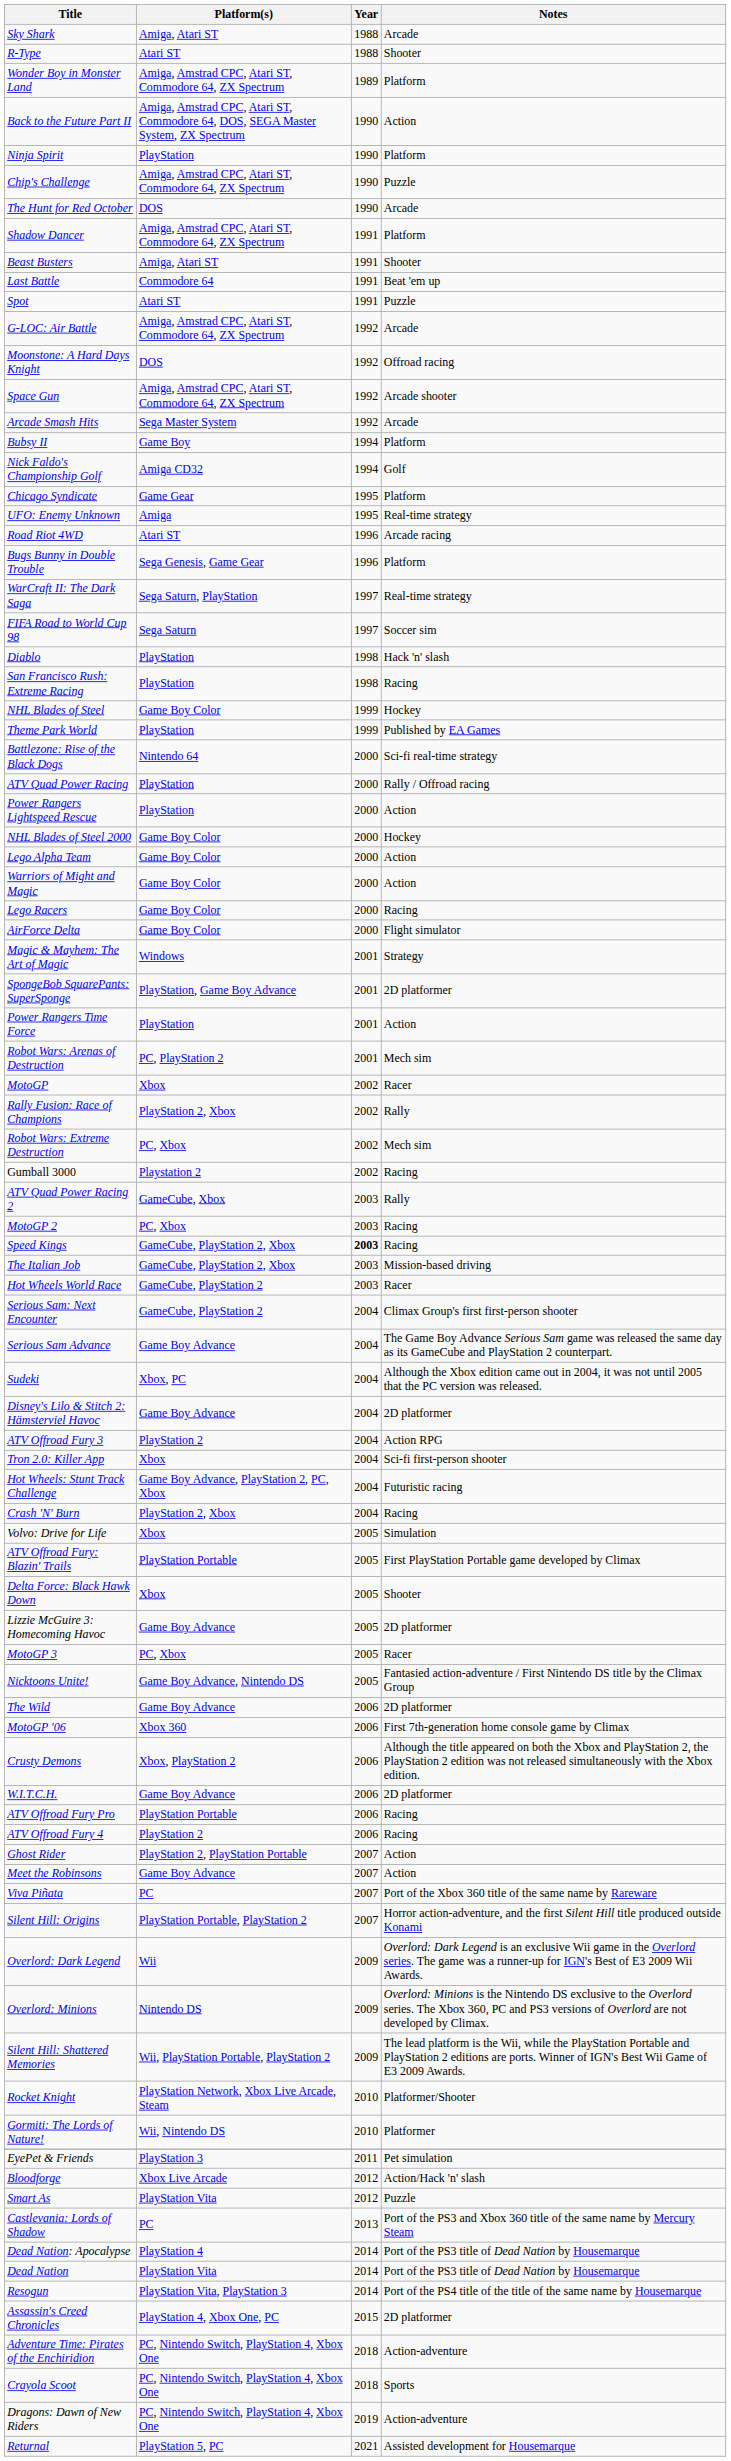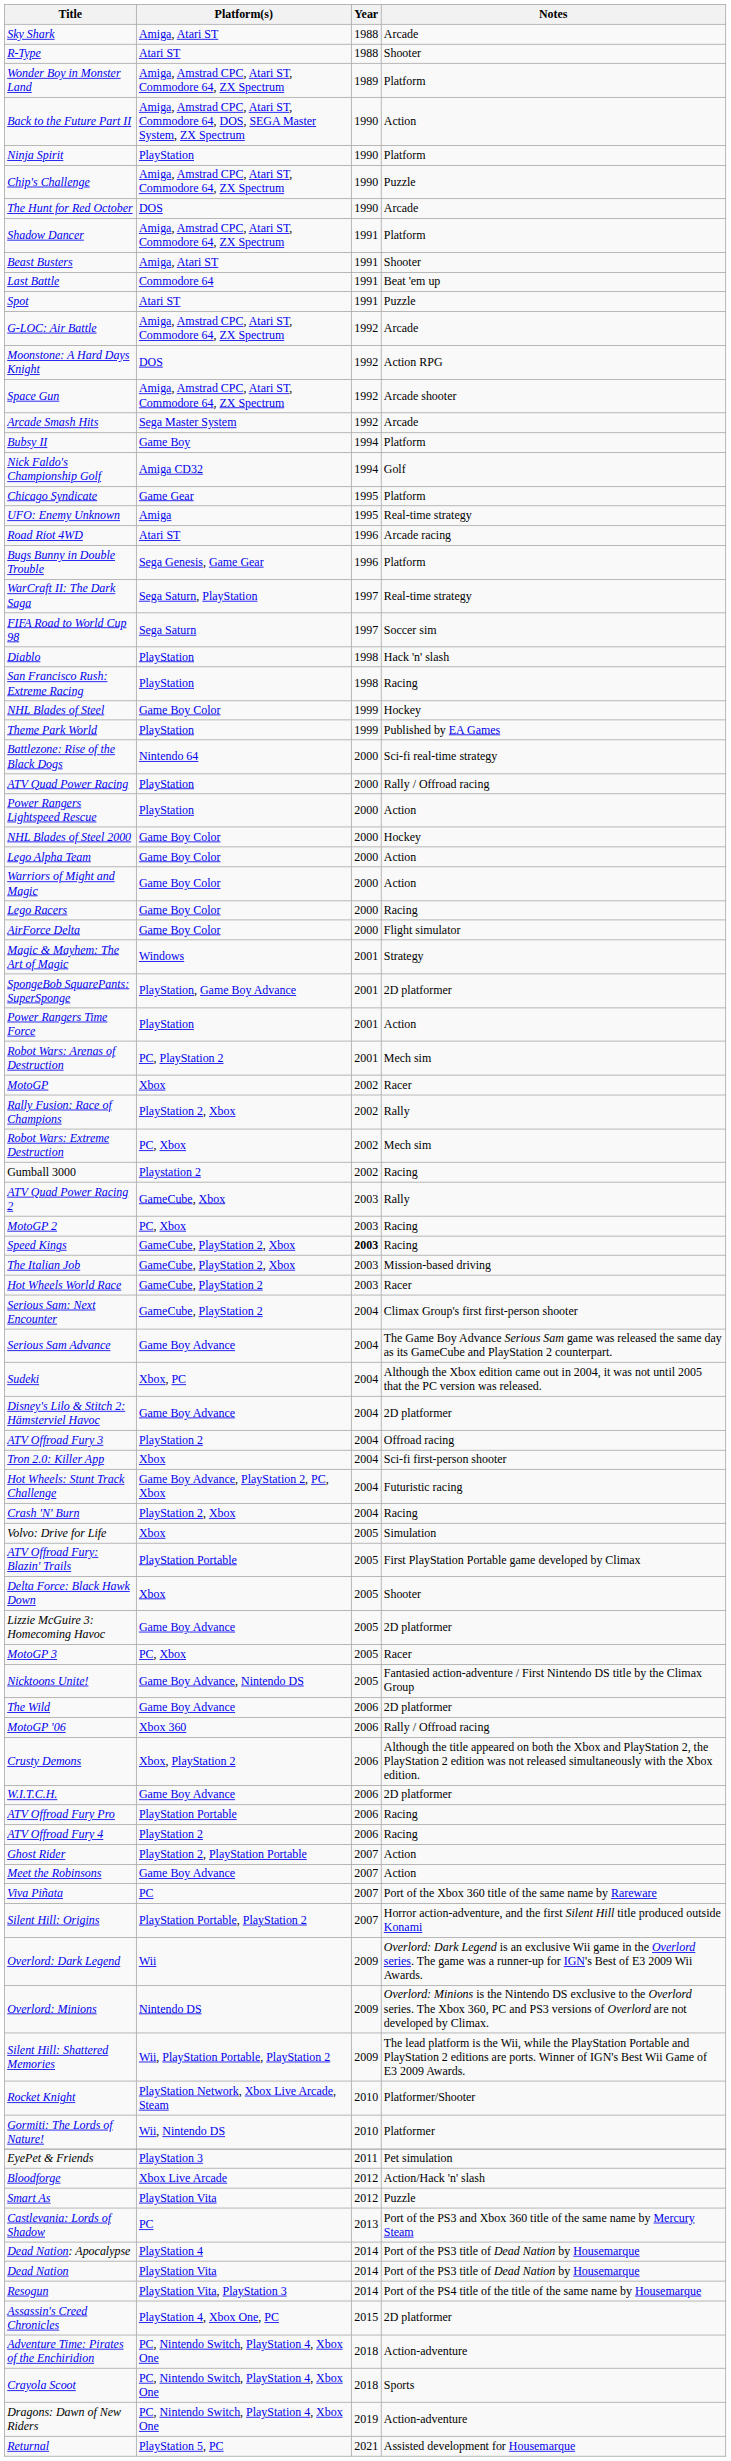 <table class="wikitable sortable" style="font-size: 90%;">
 <tr>
 <th>Title</th>
 <th>Platform(s)</th>
 <th>Year</th>
 <th>Notes</th>
 </tr>
 <tr>
 <td><em><a href='#'>Sky Shark</a></em></td>
 <td><a href='#'>Amiga</a>, <a href='#'>Atari ST</a></td>
 <td>1988</td>
 <td>Arcade</td>
 </tr>
 <tr>
 <td><em><a href='#'>R-Type</a></em></td>
 <td><a href='#'>Atari ST</a></td>
 <td>1988</td>
 <td>Shooter</td>
 </tr>
 <tr>
 <td><em><a href='#'>Wonder Boy in Monster Land</a></em></td>
 <td><a href='#'>Amiga</a>, <a href='#'>Amstrad CPC</a>, <a href='#'>Atari ST</a>, <a href='#'>Commodore 64</a>, <a href='#'>ZX Spectrum</a></td>
 <td>1989</td>
 <td>Platform</td>
 </tr>
 <tr>
 <td><em><a href='#'>Back to the Future Part II</a></em></td>
 <td><a href='#'>Amiga</a>, <a href='#'>Amstrad CPC</a>, <a href='#'>Atari ST</a>, <a href='#'>Commodore 64</a>, <a href='#'>DOS</a>, <a href='#'>SEGA Master System</a>, <a href='#'>ZX Spectrum</a></td>
 <td>1990</td>
 <td>Action</td>
 </tr>
 <tr>
 <td><em><a href='#'>Ninja Spirit</a></em></td>
 <td><a href='#'>PlayStation</a></td>
 <td>1990</td>
 <td>Platform</td>
 </tr>
 <tr>
 <td><em><a href='#'>Chip's Challenge</a></em></td>
 <td><a href='#'>Amiga</a>, <a href='#'>Amstrad CPC</a>, <a href='#'>Atari ST</a>, <a href='#'>Commodore 64</a>, <a href='#'>ZX Spectrum</a></td>
 <td>1990</td>
 <td>Puzzle</td>
 </tr>
 <tr>
 <td><em><a href='#'>The Hunt for Red October</a></em></td>
 <td><a href='#'>DOS</a></td>
 <td>1990</td>
 <td>Arcade</td>
 </tr>
 <tr>
 <td><em><a href='#'>Shadow Dancer</a></em></td>
 <td><a href='#'>Amiga</a>, <a href='#'>Amstrad CPC</a>, <a href='#'>Atari ST</a>, <a href='#'>Commodore 64</a>, <a href='#'>ZX Spectrum</a></td>
 <td>1991</td>
 <td>Platform</td>
 </tr>
 <tr>
 <td><em><a href='#'>Beast Busters</a></em></td>
 <td><a href='#'>Amiga</a>, <a href='#'>Atari ST</a></td>
 <td>1991</td>
 <td>Shooter</td>
 </tr>
 <tr>
 <td><em><a href='#'>Last Battle</a></em></td>
 <td><a href='#'>Commodore 64</a></td>
 <td>1991</td>
 <td>Beat 'em up</td>
 </tr>
 <tr>
 <td><em><a href='#'>Spot</a></em></td>
 <td><a href='#'>Atari ST</a></td>
 <td>1991</td>
 <td>Puzzle</td>
 </tr>
 <tr>
 <td><em><a href='#'>G-LOC: Air Battle</a></em></td>
 <td><a href='#'>Amiga</a>, <a href='#'>Amstrad CPC</a>, <a href='#'>Atari ST</a>, <a href='#'>Commodore 64</a>, <a href='#'>ZX Spectrum</a></td>
 <td>1992</td>
 <td>Arcade</td>
 </tr>
 <tr>
 <td><em><a href='#'>Moonstone: A Hard Days Knight</a></em></td>
 <td><a href='#'>DOS</a></td>
 <td>1992</td>
-<td>Offroad racing</td>
+<td>Action RPG</td>
 </tr>
 <tr>
 <td><em><a href='#'>Space Gun</a></em></td>
 <td><a href='#'>Amiga</a>, <a href='#'>Amstrad CPC</a>, <a href='#'>Atari ST</a>, <a href='#'>Commodore 64</a>, <a href='#'>ZX Spectrum</a></td>
 <td>1992</td>
 <td>Arcade shooter</td>
 </tr>
 <tr>
 <td><em><a href='#'>Arcade Smash Hits</a></em></td>
 <td><a href='#'>Sega Master System</a></td>
 <td>1992</td>
 <td>Arcade</td>
 </tr>
 <tr>
 <td><em><a href='#'>Bubsy II</a></em></td>
 <td><a href='#'>Game Boy</a></td>
 <td>1994</td>
 <td>Platform</td>
 </tr>
 <tr>
 <td><em><a href='#'>Nick Faldo's Championship Golf</a></em></td>
 <td><a href='#'>Amiga CD32</a></td>
 <td>1994</td>
 <td>Golf</td>
 </tr>
 <tr>
 <td><em><a href='#'>Chicago Syndicate</a></em></td>
 <td><a href='#'>Game Gear</a></td>
 <td>1995</td>
 <td>Platform</td>
 </tr>
 <tr>
 <td><em><a href='#'>UFO: Enemy Unknown</a></em></td>
 <td><a href='#'>Amiga</a></td>
 <td>1995</td>
 <td>Real-time strategy</td>
 </tr>
 <tr>
 <td><em><a href='#'>Road Riot 4WD</a></em></td>
 <td><a href='#'>Atari ST</a></td>
 <td>1996</td>
 <td>Arcade racing</td>
 </tr>
 <tr>
 <td><em><a href='#'>Bugs Bunny in Double Trouble</a></em></td>
 <td><a href='#'>Sega Genesis</a>, <a href='#'>Game Gear</a></td>
 <td>1996</td>
 <td>Platform</td>
 </tr>
 <tr>
 <td><em><a href='#'>WarCraft II: The Dark Saga</a></em></td>
 <td><a href='#'>Sega Saturn</a>, <a href='#'>PlayStation</a></td>
 <td>1997</td>
 <td>Real-time strategy</td>
 </tr>
 <tr>
 <td><em><a href='#'>FIFA Road to World Cup 98</a></em></td>
 <td><a href='#'>Sega Saturn</a></td>
 <td>1997</td>
 <td>Soccer sim</td>
 </tr>
 <tr>
 <td><em><a href='#'>Diablo</a></em></td>
 <td><a href='#'>PlayStation</a></td>
 <td>1998</td>
 <td>Hack 'n' slash</td>
 </tr>
 <tr>
 <td><em><a href='#'>San Francisco Rush: Extreme Racing</a></em></td>
 <td><a href='#'>PlayStation</a></td>
 <td>1998</td>
 <td>Racing</td>
 </tr>
 <tr>
 <td><em><a href='#'>NHL Blades of Steel</a></em></td>
 <td><a href='#'>Game Boy Color</a></td>
 <td>1999</td>
 <td>Hockey</td>
 </tr>
 <tr>
 <td><em><a href='#'>Theme Park World</a></em></td>
 <td><a href='#'>PlayStation</a></td>
 <td>1999</td>
 <td>Published by <a href='#'>EA Games</a></td>
 </tr>
 <tr>
 <td><em><a href='#'>Battlezone: Rise of the Black Dogs</a></em></td>
 <td><a href='#'>Nintendo 64</a></td>
 <td>2000</td>
 <td>Sci-fi real-time strategy</td>
 </tr>
 <tr>
 <td><em><a href='#'>ATV Quad Power Racing</a></em></td>
 <td><a href='#'>PlayStation</a></td>
 <td>2000</td>
 <td>Rally / Offroad racing</td>
 </tr>
 <tr>
 <td><em><a href='#'>Power Rangers Lightspeed Rescue</a></em></td>
 <td><a href='#'>PlayStation</a></td>
 <td>2000</td>
 <td>Action</td>
 </tr>
 <tr>
 <td><em><a href='#'>NHL Blades of Steel 2000</a></em></td>
 <td><a href='#'>Game Boy Color</a></td>
 <td>2000</td>
 <td>Hockey</td>
 </tr>
 <tr>
 <td><em><a href='#'>Lego Alpha Team</a></em></td>
 <td><a href='#'>Game Boy Color</a></td>
 <td>2000</td>
 <td>Action</td>
 </tr>
 <tr>
 <td><em><a href='#'>Warriors of Might and Magic</a></em></td>
 <td><a href='#'>Game Boy Color</a></td>
 <td>2000</td>
 <td>Action</td>
 </tr>
 <tr>
 <td><em><a href='#'>Lego Racers</a></em></td>
 <td><a href='#'>Game Boy Color</a></td>
 <td>2000</td>
 <td>Racing</td>
 </tr>
 <tr>
 <td><em><a href='#'>AirForce Delta</a></em></td>
 <td><a href='#'>Game Boy Color</a></td>
 <td>2000</td>
 <td>Flight simulator</td>
 </tr>
 <tr>
 <td><em><a href='#'>Magic & Mayhem: The Art of Magic</a></em></td>
 <td><a href='#'>Windows</a></td>
 <td>2001</td>
 <td>Strategy</td>
 </tr>
 <tr>
 <td><em><a href='#'>SpongeBob SquarePants: SuperSponge</a></em></td>
 <td><a href='#'>PlayStation</a>, <a href='#'>Game Boy Advance</a></td>
 <td>2001</td>
 <td>2D platformer</td>
 </tr>
 <tr>
 <td><em><a href='#'>Power Rangers Time Force</a></em></td>
 <td><a href='#'>PlayStation</a></td>
 <td>2001</td>
 <td>Action</td>
 </tr>
 <tr>
 <td><em><a href='#'>Robot Wars: Arenas of Destruction</a></em></td>
 <td><a href='#'>PC</a>, <a href='#'>PlayStation 2</a></td>
 <td>2001</td>
 <td>Mech sim</td>
 </tr>
 <tr>
 <td><em><a href='#'>MotoGP</a></em></td>
 <td><a href='#'>Xbox</a></td>
 <td>2002</td>
 <td>Racer</td>
 </tr>
 <tr>
 <td><em><a href='#'>Rally Fusion: Race of Champions</a></em></td>
 <td><a href='#'>PlayStation 2</a>, <a href='#'>Xbox</a></td>
 <td>2002</td>
 <td>Rally</td>
 </tr>
 <tr>
 <td><em><a href='#'>Robot Wars: Extreme Destruction</a></em></td>
 <td><a href='#'>PC</a>, <a href='#'>Xbox</a></td>
 <td>2002</td>
 <td>Mech sim</td>
 </tr>
 <tr>
 <td>Gumball 3000</td>
 <td><a href='#'>Playstation 2</a></td>
 <td>2002</td>
 <td>Racing</td>
 </tr>
 <tr>
 <td><em><a href='#'>ATV Quad Power Racing 2</a></em></td>
 <td><a href='#'>GameCube</a>, <a href='#'>Xbox</a></td>
 <td>2003</td>
 <td>Rally</td>
 </tr>
 <tr>
 <td><em><a href='#'>MotoGP 2</a></em></td>
 <td><a href='#'>PC</a>, <a href='#'>Xbox</a></td>
 <td>2003</td>
 <td>Racing</td>
 </tr>
 <tr>
 <td><em><a href='#'>Speed Kings</a></em></td>
 <td><a href='#'>GameCube</a>, <a href='#'>PlayStation 2</a>, <a href='#'>Xbox</a></td>
 <td><strong>2003</strong></td>
 <td>Racing</td>
 </tr>
 <tr>
 <td><em><a href='#'>The Italian Job</a></em></td>
 <td><a href='#'>GameCube</a>, <a href='#'>PlayStation 2</a>, <a href='#'>Xbox</a></td>
 <td>2003</td>
 <td>Mission-based driving</td>
 </tr>
 <tr>
 <td><em><a href='#'>Hot Wheels World Race</a></em></td>
 <td><a href='#'>GameCube</a>, <a href='#'>PlayStation 2</a></td>
 <td>2003</td>
 <td>Racer</td>
 </tr>
 <tr>
 <td><em><a href='#'>Serious Sam: Next Encounter</a></em></td>
 <td><a href='#'>GameCube</a>, <a href='#'>PlayStation 2</a></td>
 <td>2004</td>
 <td>Climax Group's first first-person shooter</td>
 </tr>
 <tr>
 <td><em><a href='#'>Serious Sam Advance</a></em></td>
 <td><a href='#'>Game Boy Advance</a></td>
 <td>2004</td>
 <td>The Game Boy Advance <em>Serious Sam</em> game was released the same day as its GameCube and PlayStation 2 counterpart.</td>
 </tr>
 <tr>
 <td><em><a href='#'>Sudeki</a></em></td>
 <td><a href='#'>Xbox</a>, <a href='#'>PC</a></td>
 <td>2004</td>
 <td>Although the Xbox edition came out in 2004, it was not until 2005 that the PC version was released.</td>
 </tr>
 <tr>
 <td><em><a href='#'>Disney's Lilo & Stitch 2: Hämsterviel Havoc</a></em></td>
 <td><a href='#'>Game Boy Advance</a></td>
 <td>2004</td>
 <td>2D platformer</td>
 </tr>
 <tr>
 <td><em><a href='#'>ATV Offroad Fury 3</a></em></td>
 <td><a href='#'>PlayStation 2</a></td>
 <td>2004</td>
-<td>Action RPG</td>
+<td>Offroad racing</td>
 </tr>
 <tr>
 <td><em><a href='#'>Tron 2.0: Killer App</a></em></td>
 <td><a href='#'>Xbox</a></td>
 <td>2004</td>
 <td>Sci-fi first-person shooter</td>
 </tr>
 <tr>
 <td><em><a href='#'>Hot Wheels: Stunt Track Challenge</a></em></td>
 <td><a href='#'>Game Boy Advance</a>, <a href='#'>PlayStation 2</a>, <a href='#'>PC</a>, <a href='#'>Xbox</a></td>
 <td>2004</td>
 <td>Futuristic racing</td>
 </tr>
 <tr>
 <td><em><a href='#'>Crash 'N' Burn</a></em></td>
 <td><a href='#'>PlayStation 2</a>, <a href='#'>Xbox</a></td>
 <td>2004</td>
 <td>Racing</td>
 </tr>
 <tr>
 <td><em>Volvo: Drive for Life</em></td>
 <td><a href='#'>Xbox</a></td>
 <td>2005</td>
 <td>Simulation</td>
 </tr>
 <tr>
 <td><em><a href='#'>ATV Offroad Fury: Blazin' Trails</a></em></td>
 <td><a href='#'>PlayStation Portable</a></td>
 <td>2005</td>
 <td>First PlayStation Portable game developed by Climax</td>
 </tr>
 <tr>
 <td><em><a href='#'>Delta Force: Black Hawk Down</a></em></td>
 <td><a href='#'>Xbox</a></td>
 <td>2005</td>
 <td>Shooter</td>
 </tr>
 <tr>
 <td><em>Lizzie McGuire 3: Homecoming Havoc</em></td>
 <td><a href='#'>Game Boy Advance</a></td>
 <td>2005</td>
 <td>2D platformer</td>
 </tr>
 <tr>
 <td><em><a href='#'>MotoGP 3</a></em></td>
 <td><a href='#'>PC</a>, <a href='#'>Xbox</a></td>
 <td>2005</td>
 <td>Racer</td>
 </tr>
 <tr>
 <td><em><a href='#'>Nicktoons Unite!</a></em></td>
 <td><a href='#'>Game Boy Advance</a>, <a href='#'>Nintendo DS</a></td>
 <td>2005</td>
 <td>Fantasied action-adventure / First Nintendo DS title by the Climax Group</td>
 </tr>
 <tr>
 <td><em><a href='#'>The Wild</a></em></td>
 <td><a href='#'>Game Boy Advance</a></td>
 <td>2006</td>
 <td>2D platformer</td>
 </tr>
 <tr>
 <td><em><a href='#'>MotoGP '06</a></em></td>
 <td><a href='#'>Xbox 360</a></td>
 <td>2006</td>
-<td>First 7th-generation home console game by Climax</td>
+<td>Rally / Offroad racing</td>
 </tr>
 <tr>
 <td><em><a href='#'>Crusty Demons</a></em></td>
 <td><a href='#'>Xbox</a>, <a href='#'>PlayStation 2</a></td>
 <td>2006</td>
 <td>Although the title appeared on both the Xbox and PlayStation 2, the PlayStation 2 edition was not released simultaneously with the Xbox edition.</td>
 </tr>
 <tr>
 <td><em><a href='#'>W.I.T.C.H.</a></em></td>
 <td><a href='#'>Game Boy Advance</a></td>
 <td>2006</td>
 <td>2D platformer</td>
 </tr>
 <tr>
 <td><em><a href='#'>ATV Offroad Fury Pro</a></em></td>
 <td><a href='#'>PlayStation Portable</a></td>
 <td>2006</td>
 <td>Racing</td>
 </tr>
 <tr>
 <td><em><a href='#'>ATV Offroad Fury 4</a></em></td>
 <td><a href='#'>PlayStation 2</a></td>
 <td>2006</td>
 <td>Racing</td>
 </tr>
 <tr>
 <td><em><a href='#'>Ghost Rider</a></em></td>
 <td><a href='#'>PlayStation 2</a>, <a href='#'>PlayStation Portable</a></td>
 <td>2007</td>
 <td>Action</td>
 </tr>
 <tr>
 <td><em><a href='#'>Meet the Robinsons</a></em></td>
 <td><a href='#'>Game Boy Advance</a></td>
 <td>2007</td>
 <td>Action</td>
 </tr>
 <tr>
 <td><em><a href='#'>Viva Piñata</a></em></td>
 <td><a href='#'>PC</a></td>
 <td>2007</td>
 <td>Port of the Xbox 360 title of the same name by <a href='#'>Rareware</a></td>
 </tr>
 <tr>
 <td><em><a href='#'>Silent Hill: Origins</a></em></td>
 <td><a href='#'>PlayStation Portable</a>, <a href='#'>PlayStation 2</a></td>
 <td>2007</td>
 <td>Horror action-adventure, and the first <em>Silent Hill</em> title produced outside <a href='#'>Konami</a></td>
 </tr>
 <tr>
 <td><em><a href='#'>Overlord: Dark Legend</a></em></td>
 <td><a href='#'>Wii</a></td>
 <td>2009</td>
 <td><em>Overlord: Dark Legend</em> is an exclusive Wii game in the <a href='#'><em>Overlord</em> series</a>. The game was a runner-up for <a href='#'>IGN</a>'s Best of E3 2009 Wii Awards.</td>
 </tr>
 <tr>
 <td><em><a href='#'>Overlord: Minions</a></em></td>
 <td><a href='#'>Nintendo DS</a></td>
 <td>2009</td>
 <td><em>Overlord: Minions</em> is the Nintendo DS exclusive to the <em>Overlord</em> series. The Xbox 360, PC and PS3 versions of <em>Overlord</em> are not developed by Climax.</td>
 </tr>
 <tr>
 <td><em><a href='#'>Silent Hill: Shattered Memories</a></em></td>
 <td><a href='#'>Wii</a>, <a href='#'>PlayStation Portable</a>, <a href='#'>PlayStation 2</a></td>
 <td>2009</td>
 <td>The lead platform is the Wii, while the PlayStation Portable and PlayStation 2 editions are ports. Winner of IGN's Best Wii Game of E3 2009 Awards.</td>
 </tr>
 <tr>
 <td><em><a href='#'>Rocket Knight</a></em></td>
 <td><a href='#'>PlayStation Network</a>, <a href='#'>Xbox Live Arcade</a>, <a href='#'>Steam</a></td>
 <td>2010</td>
 <td>Platformer/Shooter</td>
 </tr>
 <tr>
 <td><em><a href='#'>Gormiti: The Lords of Nature!</a></em></td>
 <td><a href='#'>Wii</a>, <a href='#'>Nintendo DS</a></td>
 <td>2010</td>
 <td>Platformer</td>
 </tr>
 <tr>
 </tr>
 <tr>
 <td><em>EyePet & Friends</em></td>
 <td><a href='#'>PlayStation 3</a></td>
 <td>2011</td>
 <td>Pet simulation</td>
 </tr>
 <tr>
 <td><em><a href='#'>Bloodforge</a></em></td>
 <td><a href='#'>Xbox Live Arcade</a></td>
 <td>2012</td>
 <td>Action/Hack 'n' slash</td>
 </tr>
 <tr>
 <td><em><a href='#'>Smart As</a></em></td>
 <td><a href='#'>PlayStation Vita</a></td>
 <td>2012</td>
 <td>Puzzle</td>
 </tr>
 <tr>
 <td><em><a href='#'>Castlevania: Lords of Shadow</a></em></td>
 <td><a href='#'>PC</a></td>
 <td>2013</td>
 <td>Port of the PS3 and Xbox 360 title of the same name by <a href='#'>Mercury Steam</a></td>
 </tr>
 <tr>
 <td><em><a href='#'>Dead Nation</a>: Apocalypse</em></td>
 <td><a href='#'>PlayStation 4</a></td>
 <td>2014</td>
 <td>Port of the PS3 title of <em>Dead Nation</em> by <a href='#'>Housemarque</a></td>
 </tr>
 <tr>
 <td><em><a href='#'>Dead Nation</a></em></td>
 <td><a href='#'>PlayStation Vita</a></td>
 <td>2014</td>
 <td>Port of the PS3 title of <em>Dead Nation</em> by <a href='#'>Housemarque</a></td>
 </tr>
 <tr>
 <td><em><a href='#'>Resogun</a></em></td>
 <td><a href='#'>PlayStation Vita</a>, <a href='#'>PlayStation 3</a></td>
 <td>2014</td>
 <td>Port of the PS4 title of the title of the same name by <a href='#'>Housemarque</a></td>
 </tr>
 <tr>
 <td><em><a href='#'>Assassin's Creed Chronicles</a></em></td>
 <td><a href='#'>PlayStation 4</a>, <a href='#'>Xbox One</a>, <a href='#'>PC</a></td>
 <td>2015</td>
 <td>2D platformer</td>
 </tr>
 <tr>
 <td><em><a href='#'>Adventure Time: Pirates of the Enchiridion</a></em></td>
 <td><a href='#'>PC</a>, <a href='#'>Nintendo Switch</a>, <a href='#'>PlayStation 4</a>, <a href='#'>Xbox One</a></td>
 <td>2018</td>
 <td>Action-adventure</td>
 </tr>
 <tr>
 <td><em><a href='#'>Crayola Scoot</a></em></td>
 <td><a href='#'>PC</a>, <a href='#'>Nintendo Switch</a>, <a href='#'>PlayStation 4</a>, <a href='#'>Xbox One</a></td>
 <td>2018</td>
 <td>Sports</td>
 </tr>
 <tr>
 <td><em>Dragons: Dawn of New Riders</em></td>
 <td><a href='#'>PC</a>, <a href='#'>Nintendo Switch</a>, <a href='#'>PlayStation 4</a>, <a href='#'>Xbox One</a></td>
 <td>2019</td>
 <td>Action-adventure</td>
 </tr>
 <tr>
 <td><em><a href='#'>Returnal</a></em></td>
 <td><a href='#'>PlayStation 5</a>, <a href='#'>PC</a></td>
 <td>2021</td>
 <td>Assisted development for <a href='#'>Housemarque</a></td>
 </tr>
 </table>
